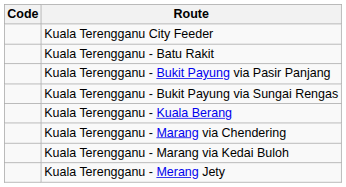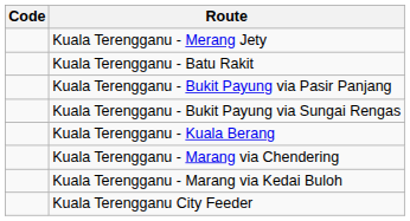 <table class="wikitable sortable">
 <tr>
 <th>Code</th>
 <th>Route</th>
 </tr>
 <tr>
 <td></td>
-<td>Kuala Terengganu City Feeder</td>
+<td>Kuala Terengganu - <a href='#'>Merang</a> Jety</td>
 </tr>
 <tr>
 <td></td>
 <td>Kuala Terengganu - Batu Rakit</td>
 </tr>
 <tr>
 <td></td>
 <td>Kuala Terengganu - <a href='#'>Bukit Payung</a> via Pasir Panjang</td>
 </tr>
 <tr>
 <td></td>
 <td>Kuala Terengganu - Bukit Payung via Sungai Rengas</td>
 </tr>
 <tr>
 <td></td>
 <td>Kuala Terengganu - <a href='#'>Kuala Berang</a></td>
 </tr>
 <tr>
 <td></td>
 <td>Kuala Terengganu - <a href='#'>Marang</a> via Chendering</td>
 </tr>
 <tr>
 <td></td>
 <td>Kuala Terengganu - Marang via Kedai Buloh</td>
 </tr>
 <tr>
 <td></td>
-<td>Kuala Terengganu - <a href='#'>Merang</a> Jety</td>
+<td>Kuala Terengganu City Feeder</td>
 </tr>
 </table>
